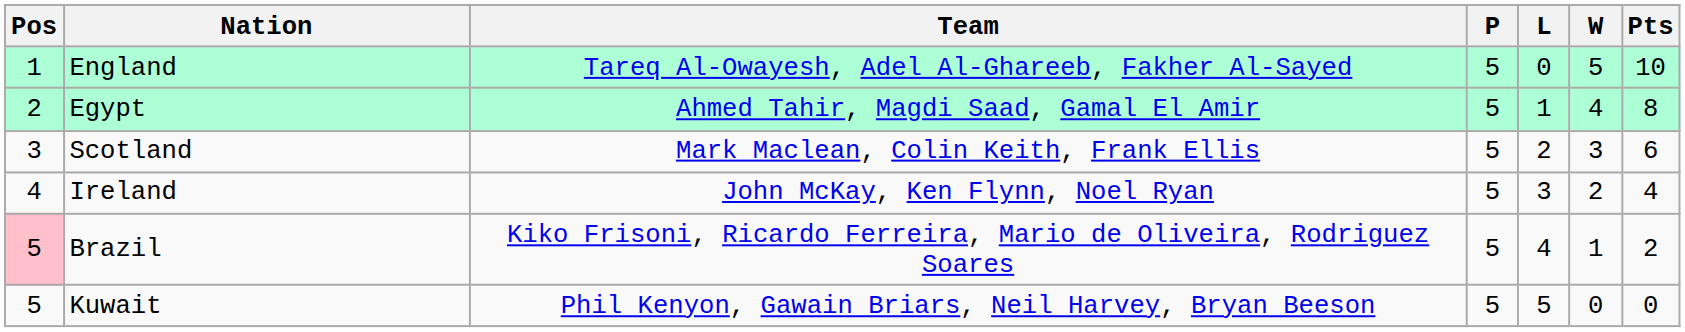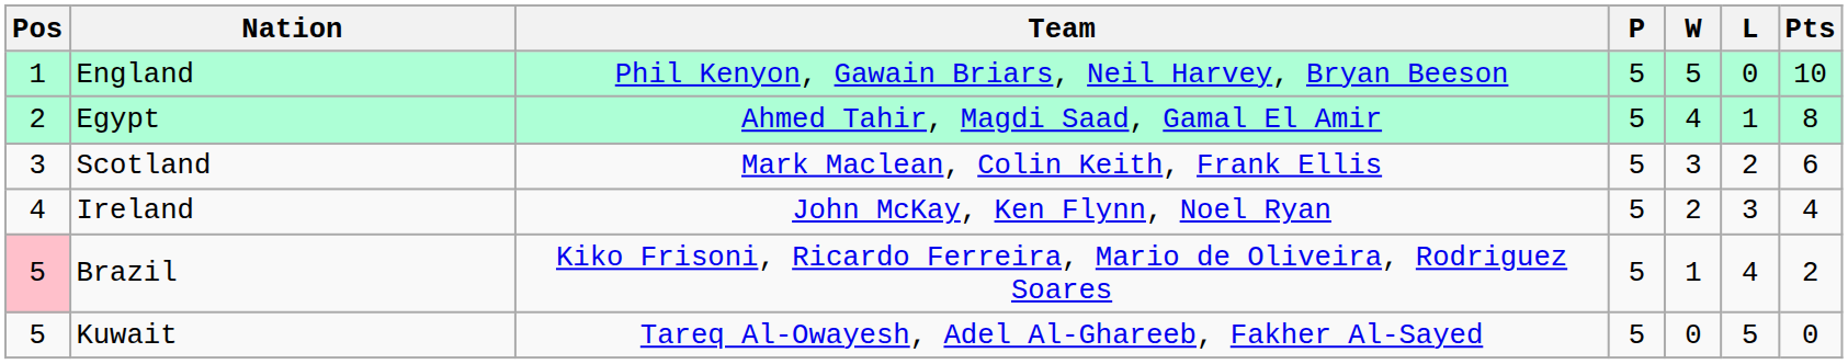 <table class="wikitable" style="font-size: 100%">
 <tr>
 <th width=20>Pos</th>
 <th width=200>Nation</th>
 <th width=500>Team</th>
 <th width=20>P</th>
+<th width=20>W</th>
 <th width=20>L</th>
-<th width=20>W</th>
 <th width=20>Pts</th>
 </tr>
 <tr align=center style="background: #ADFFD6;">
 <td>1</td>
 <td align="left"> England</td>
-<td><a href='#'>Tareq Al-Owayesh</a>, <a href='#'>Adel Al-Ghareeb</a>, <a href='#'>Fakher Al-Sayed</a></td>
+<td><a href='#'>Phil Kenyon</a>, <a href='#'>Gawain Briars</a>, <a href='#'>Neil Harvey</a>, <a href='#'>Bryan Beeson</a></td>
+<td>5</td>
 <td>5</td>
 <td>0</td>
-<td>5</td>
 <td>10</td>
 </tr>
 <tr align=center style="background: #ADFFD6;">
 <td>2</td>
 <td align="left"> Egypt</td>
 <td><a href='#'>Ahmed Tahir</a>, <a href='#'>Magdi Saad</a>, <a href='#'>Gamal El Amir</a></td>
 <td>5</td>
+<td>4</td>
 <td>1</td>
-<td>4</td>
 <td>8</td>
 </tr>
 <tr align=center>
 <td>3</td>
 <td align="left"> Scotland</td>
 <td><a href='#'>Mark Maclean</a>, <a href='#'>Colin Keith</a>, <a href='#'>Frank Ellis</a></td>
 <td>5</td>
+<td>3</td>
 <td>2</td>
-<td>3</td>
 <td>6</td>
 </tr>
 <tr align=center>
 <td>4</td>
 <td align="left"> Ireland</td>
 <td><a href='#'>John McKay</a>, <a href='#'>Ken Flynn</a>, <a href='#'>Noel Ryan</a></td>
 <td>5</td>
+<td>2</td>
 <td>3</td>
-<td>2</td>
 <td>4</td>
 </tr>
 <tr align=center>
 <td style="background: pink;">5</td>
 <td align="left"> Brazil</td>
 <td><a href='#'>Kiko Frisoni</a>, <a href='#'>Ricardo Ferreira</a>, <a href='#'>Mario de Oliveira</a>, <a href='#'>Rodriguez Soares</a></td>
 <td>5</td>
+<td>1</td>
 <td>4</td>
-<td>1</td>
 <td>2</td>
 </tr>
 <tr align=center>
 <td>5</td>
 <td align="left"> Kuwait</td>
-<td><a href='#'>Phil Kenyon</a>, <a href='#'>Gawain Briars</a>, <a href='#'>Neil Harvey</a>, <a href='#'>Bryan Beeson</a></td>
-<td>5</td>
+<td><a href='#'>Tareq Al-Owayesh</a>, <a href='#'>Adel Al-Ghareeb</a>, <a href='#'>Fakher Al-Sayed</a></td>
 <td>5</td>
 <td>0</td>
+<td>5</td>
 <td>0</td>
 </tr>
 </table>
